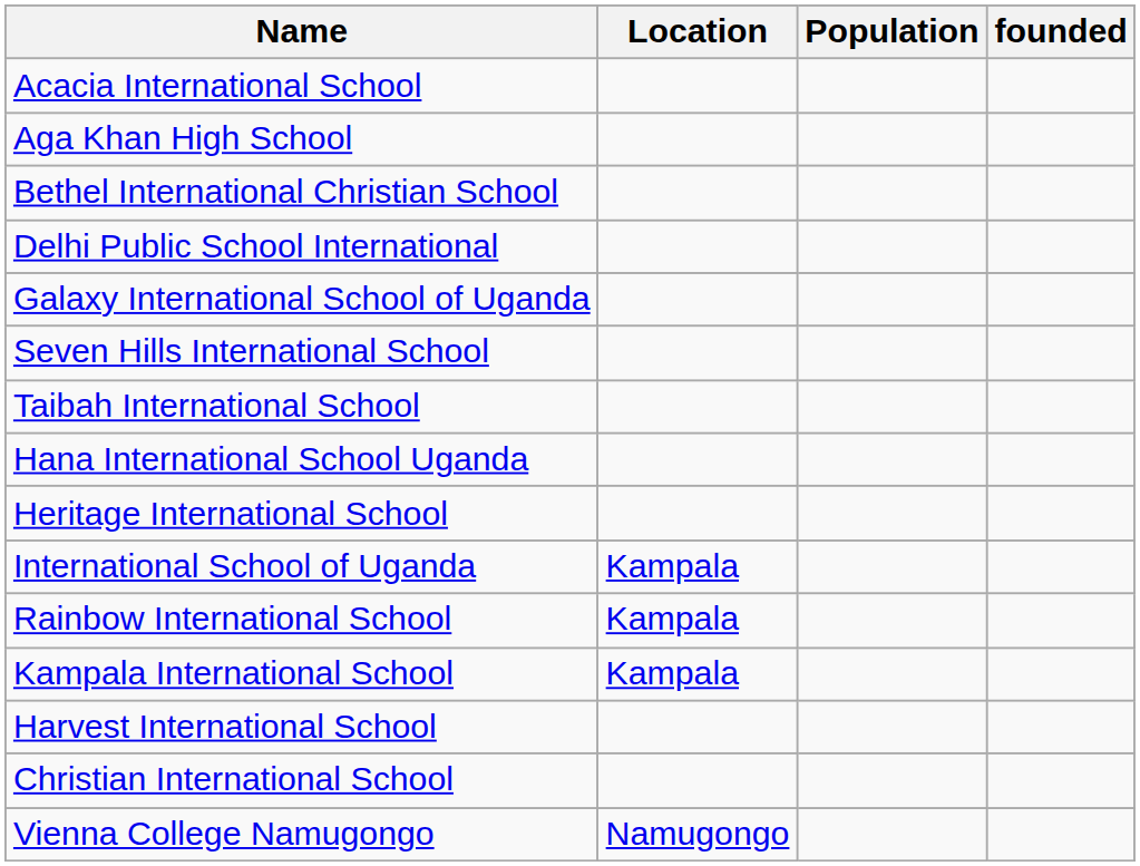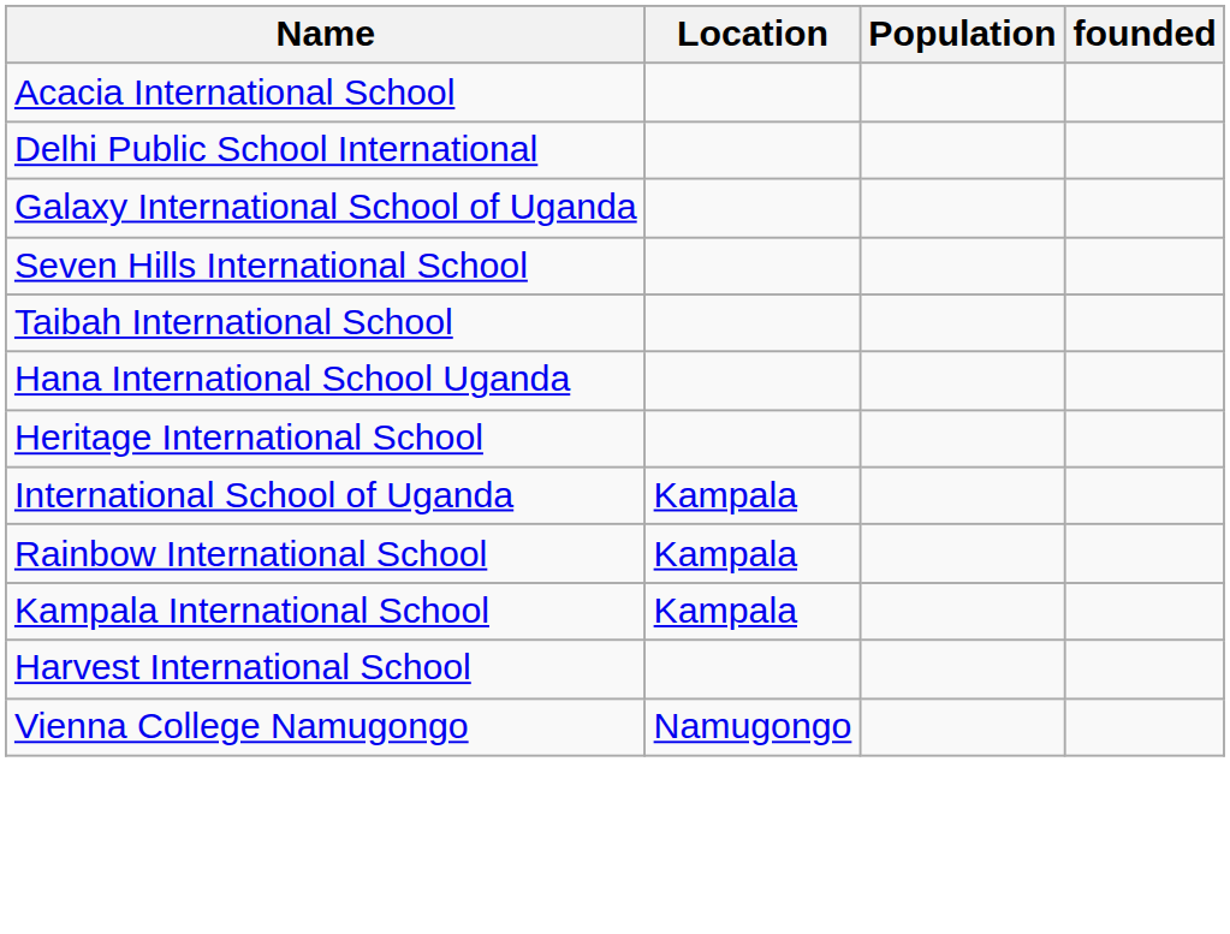 <table class="wikitable">
 <tr>
 <th>Name</th>
 <th>Location</th>
 <th>Population</th>
 <th>founded</th>
 </tr>
 <tr>
 <td><a href='#'>Acacia International School</a></td>
-<td></td>
-<td></td>
-<td></td>
-</tr>
-<tr>
-<td><a href='#'>Aga Khan High School</a></td>
-<td></td>
-<td></td>
-<td></td>
-</tr>
-<tr>
-<td><a href='#'>Bethel International Christian School</a></td>
 <td></td>
 <td></td>
 <td></td>
 </tr>
 <tr>
 <td><a href='#'>Delhi Public School International</a></td>
 <td></td>
 <td></td>
 <td></td>
 </tr>
 <tr>
 <td><a href='#'>Galaxy International School of Uganda</a></td>
 <td></td>
 <td></td>
 <td></td>
 </tr>
 <tr>
 <td><a href='#'>Seven Hills International School</a></td>
 <td></td>
 <td></td>
 <td></td>
 </tr>
 <tr>
 <td><a href='#'>Taibah International School</a></td>
 <td></td>
 <td></td>
 <td></td>
 </tr>
 <tr>
 <td><a href='#'>Hana International School Uganda</a></td>
 <td></td>
 <td></td>
 <td></td>
 </tr>
 <tr>
 <td><a href='#'>Heritage International School</a></td>
 <td></td>
 <td></td>
 <td></td>
 </tr>
 <tr>
 <td><a href='#'>International School of Uganda</a></td>
 <td><a href='#'>Kampala</a></td>
 <td></td>
 <td></td>
 </tr>
 <tr>
 <td><a href='#'>Rainbow International School</a></td>
 <td><a href='#'>Kampala</a></td>
 <td></td>
 <td></td>
 </tr>
 <tr>
 <td><a href='#'>Kampala International School</a></td>
 <td><a href='#'>Kampala</a></td>
 <td></td>
 <td></td>
 </tr>
 <tr>
 <td><a href='#'>Harvest International School</a></td>
 <td></td>
 <td></td>
 <td></td>
 </tr>
 <tr>
-<td><a href='#'>Christian International School</a></td>
-<td></td>
-<td></td>
-<td></td>
-</tr>
-<tr>
 <td><a href='#'>Vienna College Namugongo</a></td>
 <td><a href='#'>Namugongo</a></td>
 <td></td>
 <td></td>
 </tr>
 </table>
